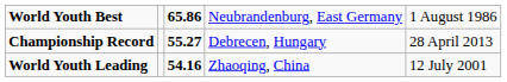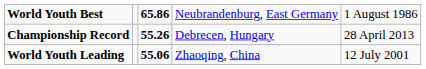 <table class="wikitable">
 <tr>
 <td><strong>World Youth Best</strong></td>
 <td></td>
 <td><strong>65.86</strong></td>
 <td><a href='#'>Neubrandenburg</a>, <a href='#'>East Germany</a></td>
 <td>1 August 1986</td>
 </tr>
 <tr>
 <td><strong>Championship Record</strong></td>
 <td></td>
-<td><strong>55.27</strong></td>
+<td><strong>55.26</strong></td>
 <td><a href='#'>Debrecen</a>, <a href='#'>Hungary</a></td>
 <td>28 April 2013</td>
 </tr>
 <tr>
 <td><strong>World Youth Leading</strong></td>
 <td></td>
-<td><strong>54.16</strong></td>
+<td><strong>55.06</strong></td>
 <td><a href='#'>Zhaoqing</a>, <a href='#'>China</a></td>
 <td>12 July 2001</td>
 </tr>
 </table>
